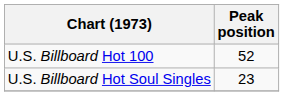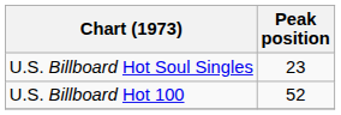 <table class="wikitable sortable">
 <tr>
 <th>Chart (1973)</th>
 <th>Peak<br>position</th>
 </tr>
 <tr>
+<td>U.S. <em>Billboard</em> <a href='#'>Hot Soul Singles</a></td>
+<td align="center">23</td>
+</tr>
+<tr>
 <td>U.S. <em>Billboard</em> <a href='#'>Hot 100</a></td>
 <td align="center">52</td>
 </tr>
 <tr>
-<td>U.S. <em>Billboard</em> <a href='#'>Hot Soul Singles</a></td>
-<td align="center">23</td>
-</tr>
-<tr>
 </tr>
 </table>
